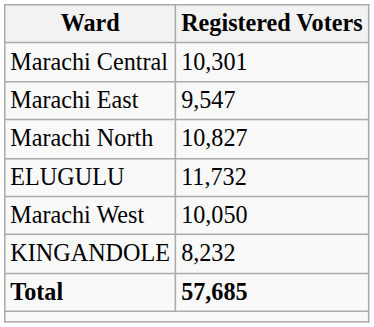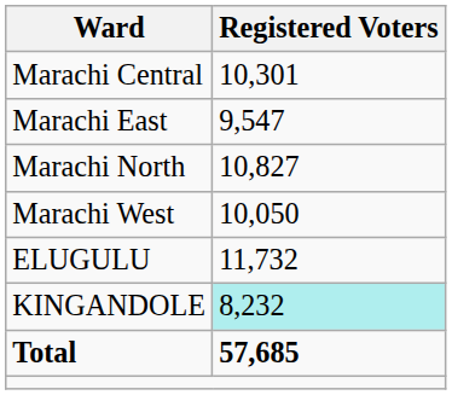 <table class="wikitable">
 <tr>
 <th>Ward</th>
 <th>Registered Voters</th>
 </tr>
 <tr>
 <td>Marachi Central</td>
 <td>10,301</td>
 </tr>
 <tr>
 <td>Marachi East</td>
 <td>9,547</td>
 </tr>
 <tr>
 <td>Marachi North</td>
 <td>10,827</td>
 </tr>
 <tr>
+<td>Marachi West</td>
+<td>10,050</td>
+</tr>
+<tr>
 <td>ELUGULU</td>
 <td>11,732</td>
 </tr>
 <tr>
-<td>Marachi West</td>
-<td>10,050</td>
-</tr>
-<tr>
 <td>KINGANDOLE</td>
-<td>8,232</td>
+<td style="background: paleturquoise;">8,232</td>
 </tr>
 <tr>
 <td><strong>Total</strong></td>
 <td><strong>57,685 </strong> </td>
 </tr>
 <tr>
 <td colspan="2"></td>
 </tr>
 </table>
